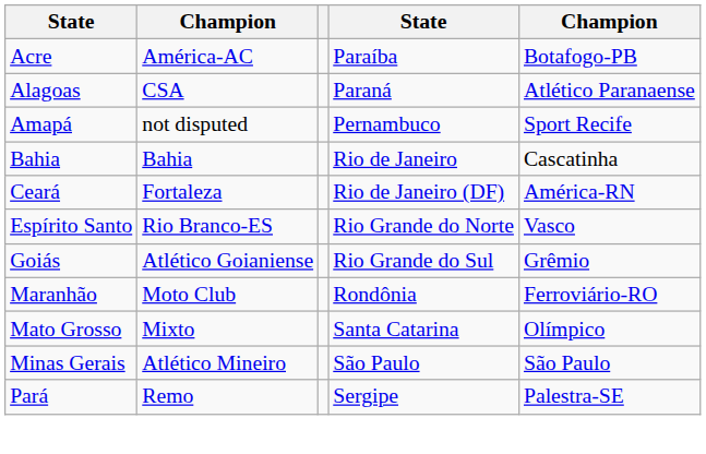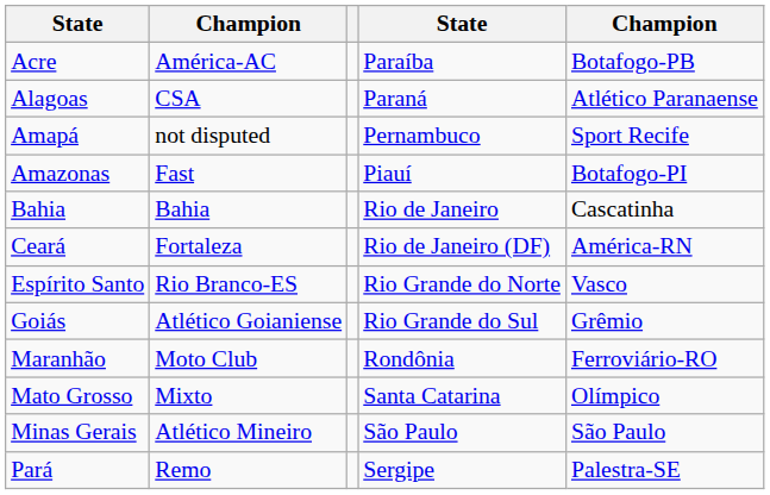 <table class="wikitable">
 <tr>
 <th>State</th>
 <th>Champion</th>
 <th></th>
 <th>State</th>
 <th>Champion</th>
 </tr>
 <tr>
 <td><a href='#'>Acre</a></td>
 <td><a href='#'>América-AC</a></td>
 <td></td>
 <td><a href='#'>Paraíba</a></td>
 <td><a href='#'>Botafogo-PB</a></td>
 </tr>
 <tr>
 <td><a href='#'>Alagoas</a></td>
 <td><a href='#'>CSA</a></td>
 <td></td>
 <td><a href='#'>Paraná</a></td>
 <td><a href='#'>Atlético Paranaense</a></td>
 </tr>
 <tr>
 <td><a href='#'>Amapá</a></td>
 <td>not disputed</td>
 <td></td>
 <td><a href='#'>Pernambuco</a></td>
 <td><a href='#'>Sport Recife</a></td>
+</tr>
+<tr>
+<td><a href='#'>Amazonas</a></td>
+<td><a href='#'>Fast</a></td>
+<td></td>
+<td><a href='#'>Piauí</a></td>
+<td><a href='#'>Botafogo-PI</a></td>
 </tr>
 <tr>
 <td><a href='#'>Bahia</a></td>
 <td><a href='#'>Bahia</a></td>
 <td></td>
 <td><a href='#'>Rio de Janeiro</a></td>
 <td>Cascatinha</td>
 </tr>
 <tr>
 <td><a href='#'>Ceará</a></td>
 <td><a href='#'>Fortaleza</a></td>
 <td></td>
 <td><a href='#'>Rio de Janeiro (DF)</a></td>
 <td><a href='#'>América-RN</a></td>
 </tr>
 <tr>
 <td><a href='#'>Espírito Santo</a></td>
 <td><a href='#'>Rio Branco-ES</a></td>
 <td></td>
 <td><a href='#'>Rio Grande do Norte</a></td>
 <td><a href='#'>Vasco</a></td>
 </tr>
 <tr>
 <td><a href='#'>Goiás</a></td>
 <td><a href='#'>Atlético Goianiense</a></td>
 <td></td>
 <td><a href='#'>Rio Grande do Sul</a></td>
 <td><a href='#'>Grêmio</a></td>
 </tr>
 <tr>
 <td><a href='#'>Maranhão</a></td>
 <td><a href='#'>Moto Club</a></td>
 <td></td>
 <td><a href='#'>Rondônia</a></td>
 <td><a href='#'>Ferroviário-RO</a></td>
 </tr>
 <tr>
 <td><a href='#'>Mato Grosso</a></td>
 <td><a href='#'>Mixto</a></td>
 <td></td>
 <td><a href='#'>Santa Catarina</a></td>
 <td><a href='#'>Olímpico</a></td>
 </tr>
 <tr>
 <td><a href='#'>Minas Gerais</a></td>
 <td><a href='#'>Atlético Mineiro</a></td>
 <td></td>
 <td><a href='#'>São Paulo</a></td>
 <td><a href='#'>São Paulo</a></td>
 </tr>
 <tr>
 <td><a href='#'>Pará</a></td>
 <td><a href='#'>Remo</a></td>
 <td></td>
 <td><a href='#'>Sergipe</a></td>
 <td><a href='#'>Palestra-SE</a></td>
 </tr>
 </table>
